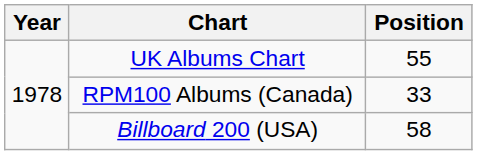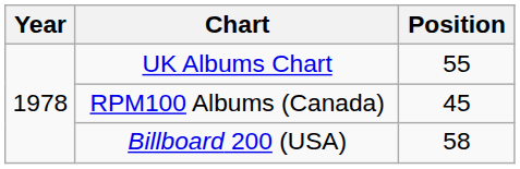 <table class="wikitable" width="330px">
 <tr>
 <th align="center">Year</th>
 <th align="center">Chart</th>
 <th align="center">Position</th>
 </tr>
 <tr>
 <td align="center" rowspan="3">1978</td>
 <td align="center"><a href='#'>UK Albums Chart</a></td>
 <td align="center">55</td>
 </tr>
 <tr>
 <td align="center"><a href='#'>RPM100</a> Albums (Canada)</td>
-<td align="center">33</td>
+<td align="center">45</td>
 </tr>
 <tr>
 <td align="center"><a href='#'><em>Billboard</em> 200</a> (USA)</td>
 <td align="center">58</td>
 </tr>
 </table>
